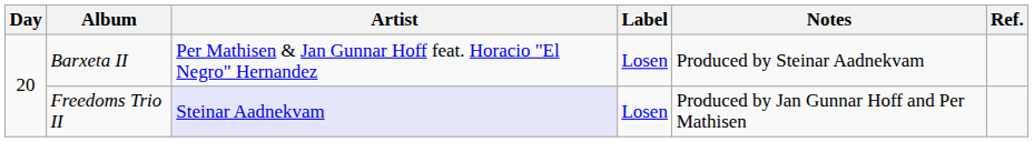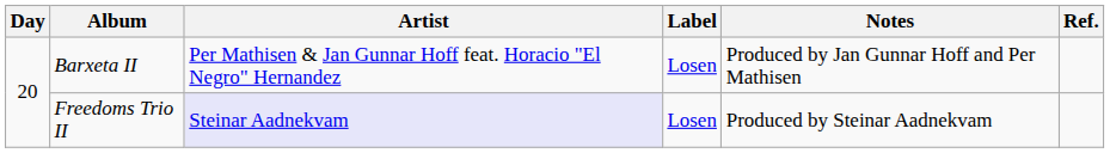 <table class="wikitable">
 <tr>
 <th>Day</th>
 <th>Album</th>
 <th>Artist</th>
 <th>Label</th>
 <th>Notes</th>
 <th>Ref.</th>
 </tr>
 <tr>
 <td rowspan="2" style="text-align:center;">20</td>
 <td><em>Barxeta II</em></td>
 <td><a href='#'>Per Mathisen</a> & <a href='#'>Jan Gunnar Hoff</a> feat. <a href='#'>Horacio "El Negro" Hernandez</a></td>
 <td><a href='#'>Losen</a></td>
-<td>Produced by Steinar Aadnekvam</td>
+<td>Produced by Jan Gunnar Hoff and Per Mathisen</td>
 <td style="text-align:center;"></td>
 </tr>
 <tr>
 <td><em>Freedoms Trio II</em></td>
 <td style="background: lavender;"><a href='#'>Steinar Aadnekvam</a></td>
 <td><a href='#'>Losen</a></td>
-<td>Produced by Jan Gunnar Hoff and Per Mathisen</td>
+<td>Produced by Steinar Aadnekvam</td>
 <td style="text-align:center;"></td>
 </tr>
 </table>
